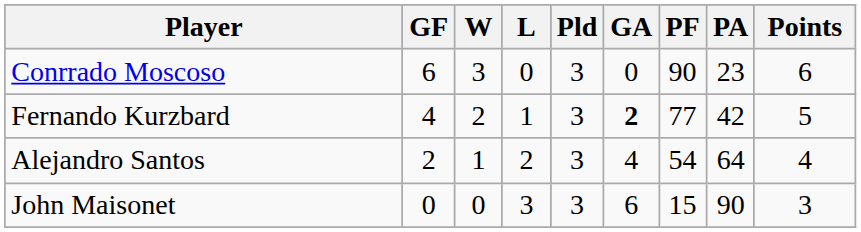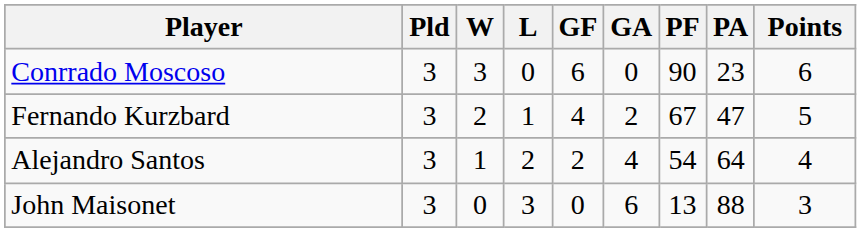 <table class=wikitable style="text-align:center">
 <tr>
 <th width=220>Player</th>
-<th width=20>GF</th>
+<th width=20>Pld</th>
 <th width=20>W</th>
 <th width=20>L</th>
-<th width=20>Pld</th>
+<th width=20>GF</th>
 <th width=20>GA</th>
 <th width=20>PF</th>
 <th width=20>PA</th>
 <th width=50>Points</th>
 </tr>
 <tr>
 <td align=left> <a href='#'>Conrrado Moscoso</a></td>
-<td>6</td>
+<td>3</td>
 <td>3</td>
 <td>0</td>
-<td>3</td>
+<td>6</td>
 <td>0</td>
 <td>90</td>
 <td>23</td>
 <td>6</td>
 </tr>
 <tr>
 <td align=left> Fernando Kurzbard</td>
+<td>3</td>
+<td>2</td>
+<td>1</td>
 <td>4</td>
 <td>2</td>
-<td>1</td>
-<td>3</td>
-<td><strong>2</strong></td>
-<td>77</td>
-<td>42</td>
+<td>67</td>
+<td>47</td>
 <td>5</td>
 </tr>
 <tr>
 <td align=left> Alejandro Santos</td>
-<td>2</td>
+<td>3</td>
 <td>1</td>
 <td>2</td>
-<td>3</td>
+<td>2</td>
 <td>4</td>
 <td>54</td>
 <td>64</td>
 <td>4</td>
 </tr>
 <tr>
 <td align=left> John Maisonet</td>
-<td>0</td>
+<td>3</td>
 <td>0</td>
 <td>3</td>
-<td>3</td>
+<td>0</td>
 <td>6</td>
-<td>15</td>
-<td>90</td>
+<td>13</td>
+<td>88</td>
 <td>3</td>
 </tr>
 </table>
